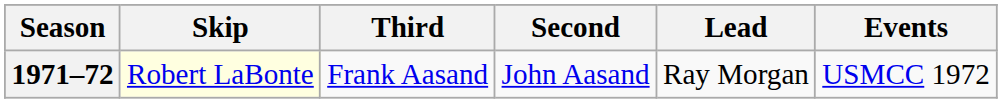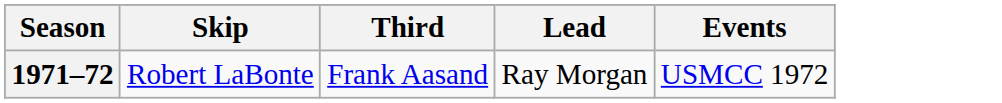 <table class="wikitable">
 <tr>
 <th scope="col">Season</th>
 <th scope="col">Skip</th>
 <th scope="col">Third</th>
-<th scope="col">Second</th>
 <th scope="col">Lead</th>
 <th scope="col">Events</th>
 </tr>
 <tr>
 <th scope="row">1971–72</th>
-<td style="background: lightyellow;"><a href='#'>Robert LaBonte</a></td>
+<td><a href='#'>Robert LaBonte</a></td>
 <td><a href='#'>Frank Aasand</a></td>
-<td><a href='#'>John Aasand</a></td>
 <td>Ray Morgan</td>
 <td><a href='#'>USMCC</a> 1972 <br> </td>
 </tr>
 </table>
